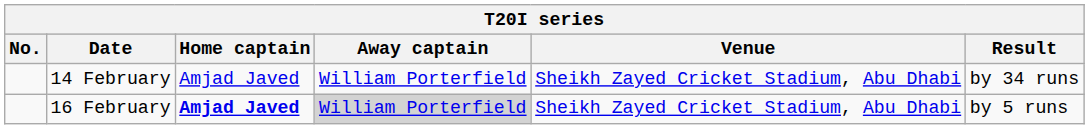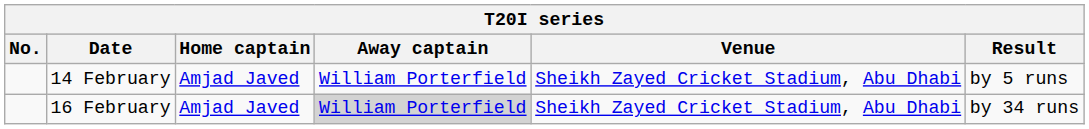 <table class="wikitable">
 <tr>
 <th colspan="9">T20I series</th>
 </tr>
 <tr>
 <th>No.</th>
 <th>Date</th>
 <th>Home captain</th>
 <th>Away captain</th>
 <th>Venue</th>
 <th>Result</th>
 </tr>
 <tr>
 <td></td>
 <td>14 February</td>
 <td><a href='#'>Amjad Javed</a></td>
 <td><a href='#'>William Porterfield</a></td>
 <td><a href='#'>Sheikh Zayed Cricket Stadium</a>, <a href='#'>Abu Dhabi</a></td>
-<td> by 34 runs</td>
+<td> by 5 runs</td>
 </tr>
 <tr>
 <td></td>
 <td>16 February</td>
-<td><strong><a href='#'>Amjad Javed</a></strong></td>
+<td><a href='#'>Amjad Javed</a></td>
 <td style="background: lightgrey;"><a href='#'>William Porterfield</a></td>
 <td><a href='#'>Sheikh Zayed Cricket Stadium</a>, <a href='#'>Abu Dhabi</a></td>
-<td> by 5 runs</td>
+<td> by 34 runs</td>
 </tr>
 </table>
